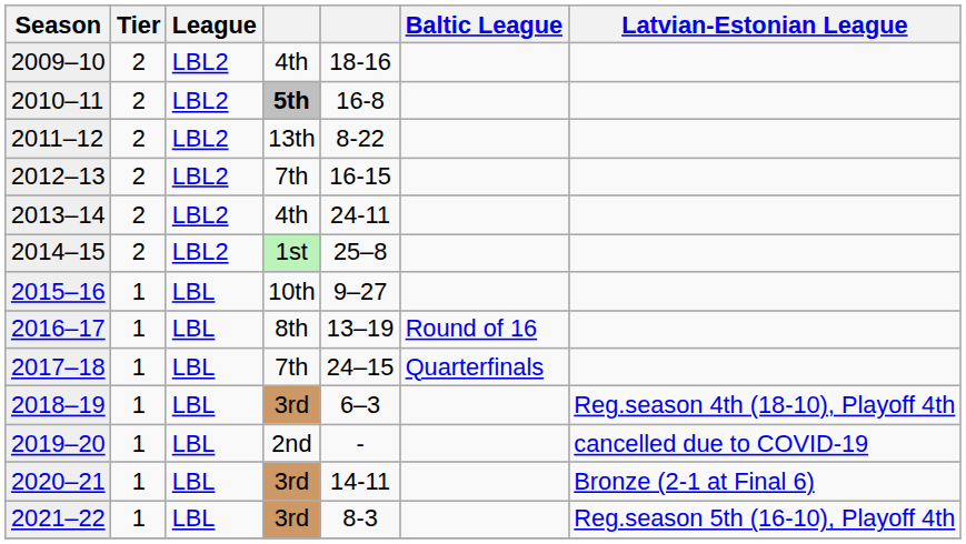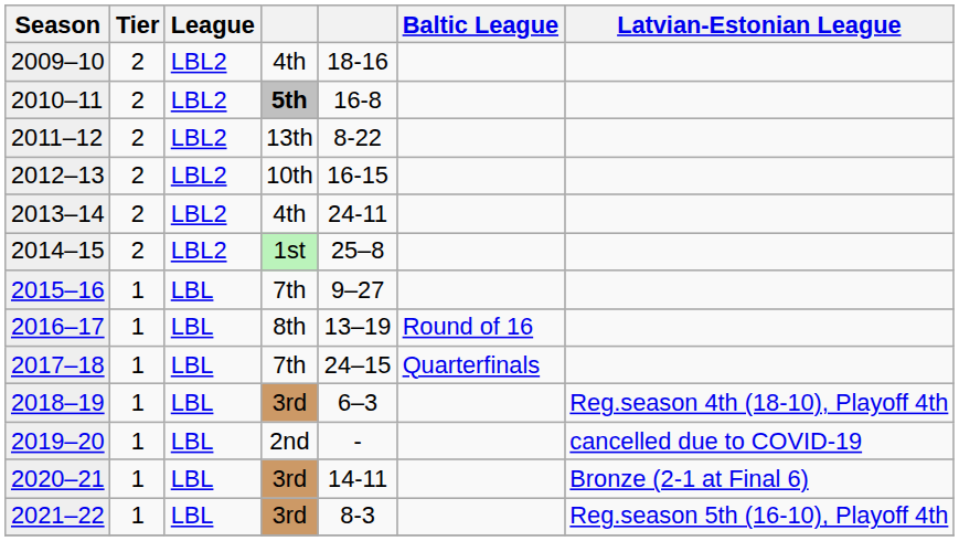 <table class="wikitable" style="font-size:85%;">
 <tr>
 <th>Season</th>
 <th>Tier</th>
 <th>League</th>
 <th></th>
 <th></th>
 <th><a href='#'>Baltic League</a></th>
 <th><a href='#'>Latvian-Estonian League</a></th>
 </tr>
 <tr>
 <td style="background:#efefef;">2009–10</td>
 <td style="text-align:center;">2</td>
 <td><a href='#'>LBL2</a></td>
 <td align="center">4th</td>
 <td style="text-align:center;">18-16</td>
 <td></td>
 <td></td>
 </tr>
 <tr>
 <td style="background:#efefef;">2010–11</td>
 <td style="text-align:center;">2</td>
 <td><a href='#'>LBL2</a></td>
 <td style="background:silver" align="center"><strong>5th</strong></td>
 <td style="text-align:center;">16-8</td>
 <td></td>
 <td></td>
 </tr>
 <tr>
 <td style="background:#efefef;">2011–12</td>
 <td style="text-align:center;">2</td>
 <td><a href='#'>LBL2</a></td>
 <td align="center">13th</td>
 <td style="text-align:center;">8-22</td>
 <td></td>
 <td></td>
 </tr>
 <tr>
 <td style="background:#efefef;">2012–13</td>
 <td style="text-align:center;">2</td>
 <td><a href='#'>LBL2</a></td>
-<td align="center">7th</td>
+<td align="center">10th</td>
 <td style="text-align:center;">16-15</td>
 <td></td>
 <td></td>
 </tr>
 <tr>
 <td style="background:#efefef;">2013–14</td>
 <td style="text-align:center;">2</td>
 <td><a href='#'>LBL2</a></td>
 <td align="center">4th</td>
 <td style="text-align:center;">24-11</td>
 <td></td>
 <td></td>
 </tr>
 <tr>
 <td style="background:#efefef;">2014–15</td>
 <td style="text-align:center;">2</td>
 <td><a href='#'>LBL2</a></td>
 <td style="background:#BBF3BB" align="center">1st</td>
 <td style="text-align:center;">25–8</td>
 <td></td>
 <td></td>
 </tr>
 <tr>
 <td style="background:#efefef;"><a href='#'>2015–16</a></td>
 <td style="text-align:center;">1</td>
 <td><a href='#'>LBL</a></td>
-<td align="center">10th</td>
+<td align="center">7th</td>
 <td style="text-align:center;">9–27</td>
 <td></td>
 <td></td>
 </tr>
 <tr>
 <td style="background:#efefef;"><a href='#'>2016–17</a></td>
 <td style="text-align:center;">1</td>
 <td><a href='#'>LBL</a></td>
 <td align="center">8th</td>
 <td style="text-align:center;">13–19</td>
 <td><a href='#'>Round of 16</a></td>
 <td></td>
 </tr>
 <tr>
 <td style="background:#efefef;"><a href='#'>2017–18</a></td>
 <td style="text-align:center;">1</td>
 <td><a href='#'>LBL</a></td>
 <td align="center">7th</td>
 <td style="text-align:center;">24–15</td>
 <td><a href='#'>Quarterfinals</a></td>
 <td></td>
 </tr>
 <tr>
 <td style="background:#efefef;"><a href='#'>2018–19</a></td>
 <td style="text-align:center;">1</td>
 <td><a href='#'>LBL</a></td>
 <td style="background:#cc9966" align="center">3rd</td>
 <td style="text-align:center;">6–3</td>
 <td></td>
 <td><a href='#'>Reg.season 4th (18-10), Playoff 4th</a></td>
 </tr>
 <tr>
 <td style="background:#efefef;"><a href='#'>2019–20</a></td>
 <td style="text-align:center;">1</td>
 <td><a href='#'>LBL</a></td>
 <td align="center">2nd</td>
 <td style="text-align:center;">-</td>
 <td></td>
 <td><a href='#'>cancelled due to COVID-19</a></td>
 </tr>
 <tr>
 <td style="background:#efefef;"><a href='#'>2020–21</a></td>
 <td style="text-align:center;">1</td>
 <td><a href='#'>LBL</a></td>
 <td style="background:#cc9966" align="center">3rd</td>
 <td style="text-align:center;">14-11</td>
 <td></td>
 <td><a href='#'>Bronze (2-1 at Final 6)</a></td>
 </tr>
 <tr>
 <td style="background:#efefef;"><a href='#'>2021–22</a></td>
 <td style="text-align:center;">1</td>
 <td><a href='#'>LBL</a></td>
 <td style="background:#cc9966" align="center">3rd</td>
 <td style="text-align:center;">8-3</td>
 <td></td>
 <td><a href='#'>Reg.season 5th (16-10), Playoff 4th</a></td>
 </tr>
 <tr>
 </tr>
 </table>
